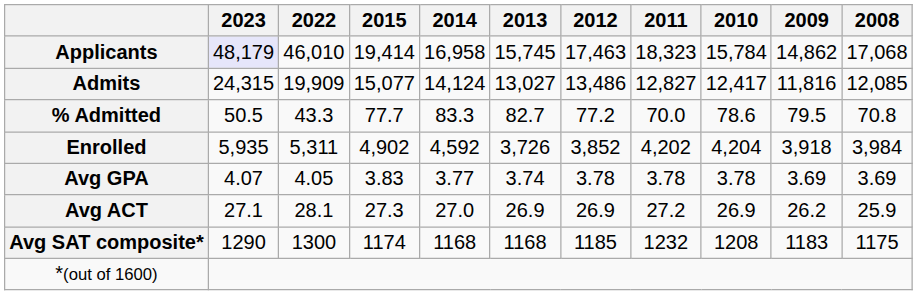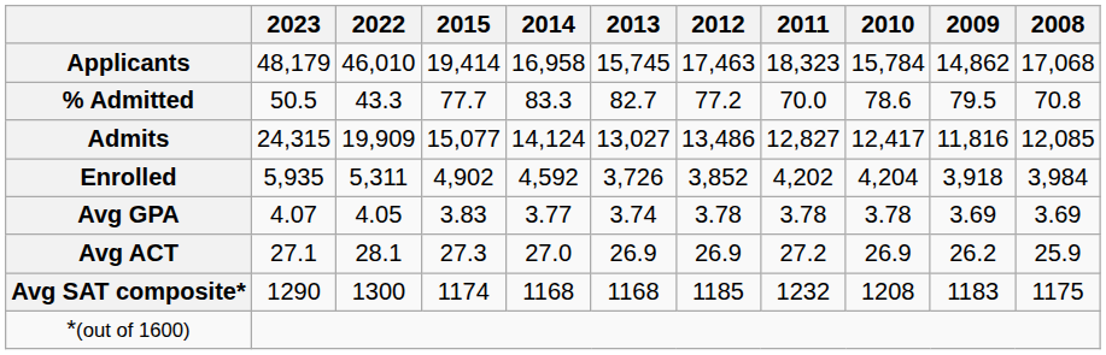 <table class="wikitable" style="text-align:center">
 <tr>
 <th> </th>
 <th>2023</th>
 <th>2022</th>
 <th>2015</th>
 <th>2014</th>
 <th>2013</th>
 <th>2012</th>
 <th>2011</th>
 <th>2010</th>
 <th>2009</th>
 <th>2008</th>
 </tr>
 <tr>
 <th>Applicants</th>
-<td style="background: lavender;">48,179</td>
+<td>48,179</td>
 <td>46,010</td>
 <td>19,414</td>
 <td>16,958</td>
 <td>15,745</td>
 <td>17,463</td>
 <td>18,323</td>
 <td>15,784</td>
 <td>14,862</td>
 <td>17,068</td>
+</tr>
+<tr>
+<th>% Admitted</th>
+<td>50.5</td>
+<td>43.3</td>
+<td>77.7</td>
+<td>83.3</td>
+<td>82.7</td>
+<td>77.2</td>
+<td>70.0</td>
+<td>78.6</td>
+<td>79.5</td>
+<td>70.8</td>
 </tr>
 <tr>
 <th>Admits</th>
 <td>24,315</td>
 <td>19,909</td>
 <td>15,077</td>
 <td>14,124</td>
 <td>13,027</td>
 <td>13,486</td>
 <td>12,827</td>
 <td>12,417</td>
 <td>11,816</td>
 <td>12,085</td>
-</tr>
-<tr>
-<th>% Admitted</th>
-<td>50.5</td>
-<td>43.3</td>
-<td>77.7</td>
-<td>83.3</td>
-<td>82.7</td>
-<td>77.2</td>
-<td>70.0</td>
-<td>78.6</td>
-<td>79.5</td>
-<td>70.8</td>
 </tr>
 <tr>
 <th>Enrolled</th>
 <td>5,935</td>
 <td>5,311</td>
 <td>4,902</td>
 <td>4,592</td>
 <td>3,726</td>
 <td>3,852</td>
 <td>4,202</td>
 <td>4,204</td>
 <td>3,918</td>
 <td>3,984</td>
 </tr>
 <tr>
 <th>Avg GPA</th>
 <td>4.07</td>
 <td>4.05</td>
 <td>3.83</td>
 <td>3.77</td>
 <td>3.74</td>
 <td>3.78</td>
 <td>3.78</td>
 <td>3.78</td>
 <td>3.69</td>
 <td>3.69</td>
 </tr>
 <tr>
 <th>Avg ACT</th>
 <td>27.1</td>
 <td>28.1</td>
 <td>27.3</td>
 <td>27.0</td>
 <td>26.9</td>
 <td>26.9</td>
 <td>27.2</td>
 <td>26.9</td>
 <td>26.2</td>
 <td>25.9</td>
 </tr>
 <tr>
 <th>Avg SAT composite*</th>
 <td>1290</td>
 <td>1300</td>
 <td>1174</td>
 <td>1168</td>
 <td>1168</td>
 <td>1185</td>
 <td>1232</td>
 <td>1208</td>
 <td>1183</td>
 <td>1175</td>
 </tr>
 <tr>
 <td>*<small>(out of 1600)</small></td>
 </tr>
 </table>
